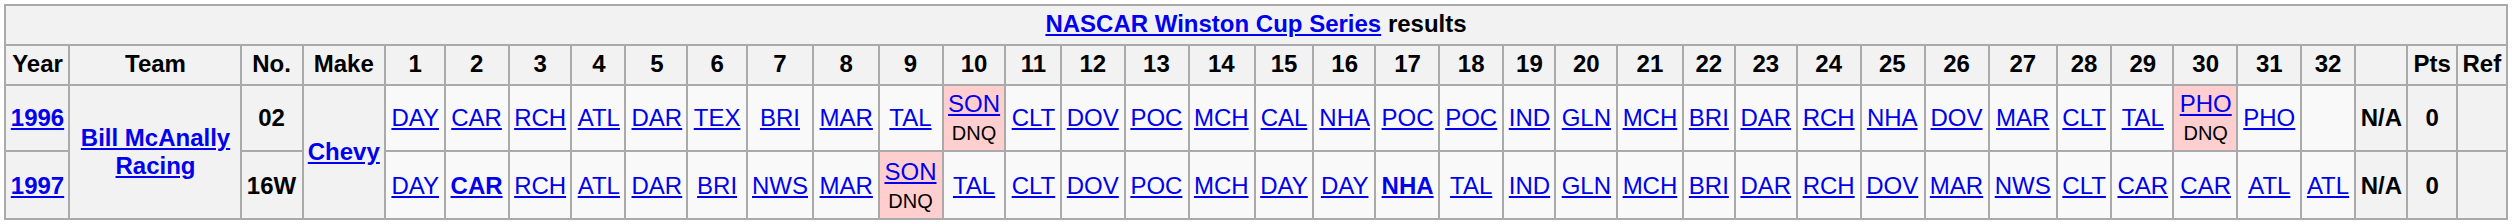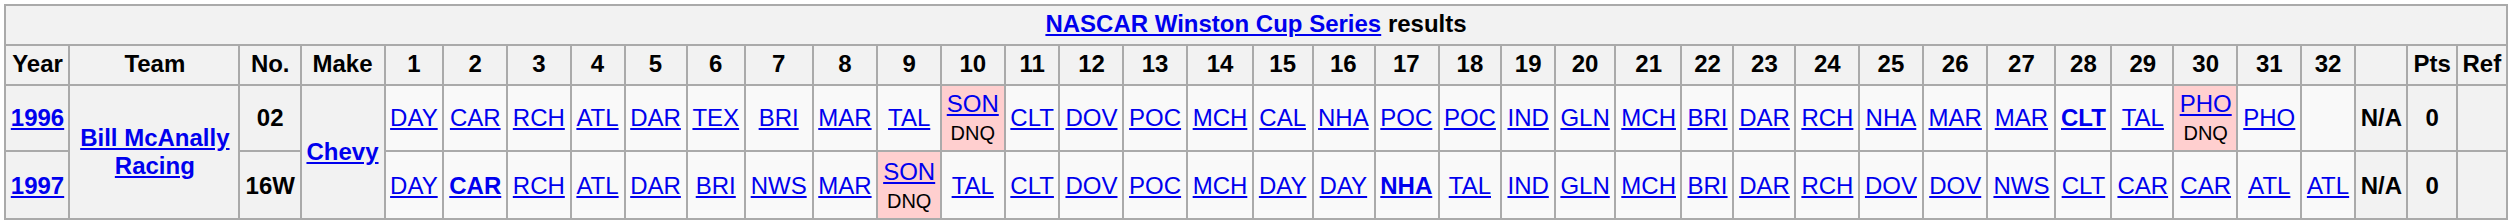 <table class="wikitable" style="text-align:center; font-size:75%">
 <tr>
 <th colspan=45><a href='#'>NASCAR Winston Cup Series</a> results</th>
 </tr>
 <tr>
 <th>Year</th>
 <th>Team</th>
 <th>No.</th>
 <th>Make</th>
 <th>1</th>
 <th>2</th>
 <th>3</th>
 <th>4</th>
 <th>5</th>
 <th>6</th>
 <th>7</th>
 <th>8</th>
 <th>9</th>
 <th>10</th>
 <th>11</th>
 <th>12</th>
 <th>13</th>
 <th>14</th>
 <th>15</th>
 <th>16</th>
 <th>17</th>
 <th>18</th>
 <th>19</th>
 <th>20</th>
 <th>21</th>
 <th>22</th>
 <th>23</th>
 <th>24</th>
 <th>25</th>
 <th>26</th>
 <th>27</th>
 <th>28</th>
 <th>29</th>
 <th>30</th>
 <th>31</th>
 <th>32</th>
 <th></th>
 <th>Pts</th>
 <th>Ref</th>
 </tr>
 <tr>
 <th><a href='#'>1996</a></th>
 <th rowspan=2><a href='#'>Bill McAnally Racing</a></th>
 <th>02</th>
 <th rowspan=2><a href='#'>Chevy</a></th>
 <td><a href='#'>DAY</a></td>
 <td><a href='#'>CAR</a></td>
 <td><a href='#'>RCH</a></td>
 <td><a href='#'>ATL</a></td>
 <td><a href='#'>DAR</a></td>
 <td><a href='#'>TEX</a></td>
 <td><a href='#'>BRI</a></td>
 <td><a href='#'>MAR</a></td>
 <td><a href='#'>TAL</a></td>
 <td style="background:#FFCFCF;"><a href='#'>SON</a><br><small>DNQ</small></td>
 <td><a href='#'>CLT</a></td>
 <td><a href='#'>DOV</a></td>
 <td><a href='#'>POC</a></td>
 <td><a href='#'>MCH</a></td>
 <td><a href='#'>CAL</a></td>
 <td><a href='#'>NHA</a></td>
 <td><a href='#'>POC</a></td>
 <td><a href='#'>POC</a></td>
 <td><a href='#'>IND</a></td>
 <td><a href='#'>GLN</a></td>
 <td><a href='#'>MCH</a></td>
 <td><a href='#'>BRI</a></td>
 <td><a href='#'>DAR</a></td>
 <td><a href='#'>RCH</a></td>
 <td><a href='#'>NHA</a></td>
-<td><a href='#'>DOV</a></td>
 <td><a href='#'>MAR</a></td>
-<td><a href='#'>CLT</a></td>
+<td><a href='#'>MAR</a></td>
+<td><strong><a href='#'>CLT</a></strong></td>
 <td><a href='#'>TAL</a></td>
 <td style="background:#FFCFCF;"><a href='#'>PHO</a><br><small>DNQ</small></td>
 <td><a href='#'>PHO</a></td>
 <td></td>
 <th>N/A</th>
 <th>0</th>
 <th></th>
 </tr>
 <tr>
 <th><a href='#'>1997</a></th>
 <th>16W</th>
 <td><a href='#'>DAY</a></td>
 <td><strong><a href='#'>CAR</a></strong></td>
 <td><a href='#'>RCH</a></td>
 <td><a href='#'>ATL</a></td>
 <td><a href='#'>DAR</a></td>
 <td><a href='#'>BRI</a></td>
 <td><a href='#'>NWS</a></td>
 <td><a href='#'>MAR</a></td>
 <td style="background:#FFCFCF;"><a href='#'>SON</a><br><small>DNQ</small></td>
 <td><a href='#'>TAL</a></td>
 <td><a href='#'>CLT</a></td>
 <td><a href='#'>DOV</a></td>
 <td><a href='#'>POC</a></td>
 <td><a href='#'>MCH</a></td>
 <td><a href='#'>DAY</a></td>
 <td><a href='#'>DAY</a></td>
 <td><strong><a href='#'>NHA</a></strong></td>
 <td><a href='#'>TAL</a></td>
 <td><a href='#'>IND</a></td>
 <td><a href='#'>GLN</a></td>
 <td><a href='#'>MCH</a></td>
 <td><a href='#'>BRI</a></td>
 <td><a href='#'>DAR</a></td>
 <td><a href='#'>RCH</a></td>
 <td><a href='#'>DOV</a></td>
-<td><a href='#'>MAR</a></td>
+<td><a href='#'>DOV</a></td>
 <td><a href='#'>NWS</a></td>
 <td><a href='#'>CLT</a></td>
 <td><a href='#'>CAR</a></td>
 <td><a href='#'>CAR</a></td>
 <td><a href='#'>ATL</a></td>
 <td><a href='#'>ATL</a></td>
 <th>N/A</th>
 <th>0</th>
 <th></th>
 </tr>
 </table>
